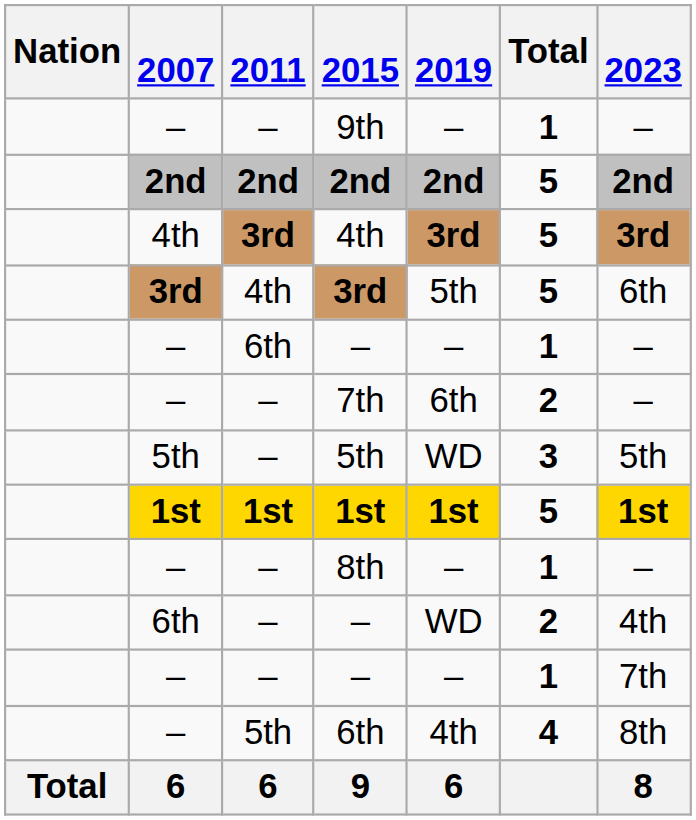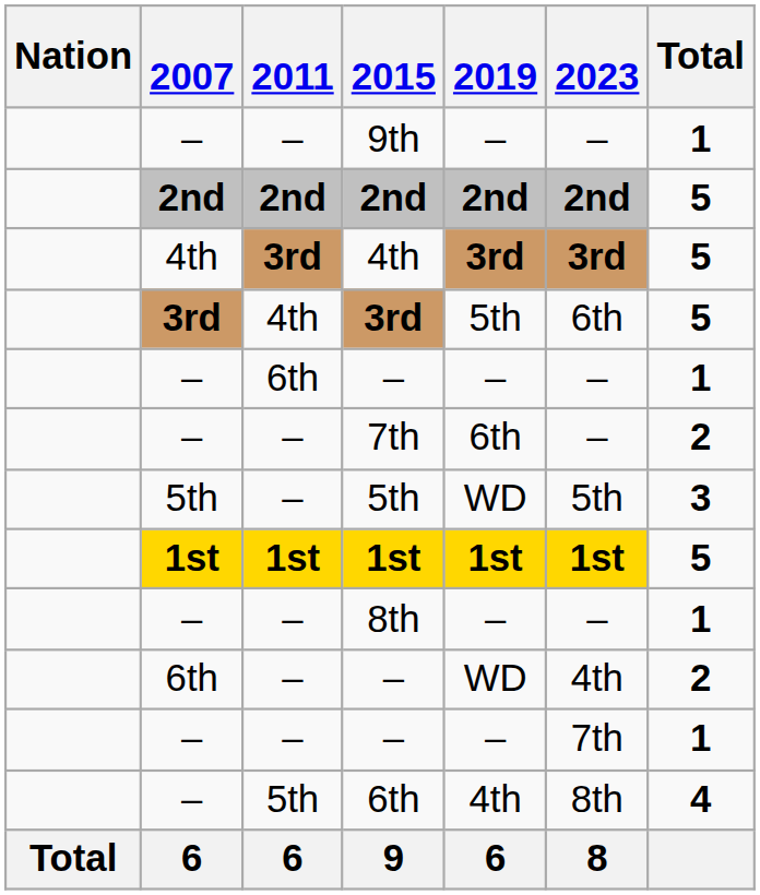 <table class="wikitable" style="text-align:center">
 <tr>
 <th>Nation</th>
 <th><br><a href='#'>2007</a></th>
 <th><br><a href='#'>2011</a></th>
 <th><br><a href='#'>2015</a></th>
 <th><br><a href='#'>2019</a></th>
+<th><br><a href='#'>2023</a></th>
 <th>Total</th>
-<th><br><a href='#'>2023</a></th>
 </tr>
 <tr>
 <td align=left></td>
 <td>–</td>
 <td>–</td>
 <td>9th</td>
 <td>–</td>
+<td>–</td>
 <td><strong>1</strong></td>
-<td>–</td>
 </tr>
 <tr>
 <td align=left></td>
 <td bgcolor=silver><strong>2nd</strong></td>
 <td bgcolor=silver><strong>2nd</strong></td>
 <td bgcolor=silver><strong>2nd</strong></td>
 <td bgcolor=silver><strong>2nd</strong></td>
+<td bgcolor=silver><strong>2nd</strong></td>
 <td><strong>5</strong></td>
-<td bgcolor=silver><strong>2nd</strong></td>
 </tr>
 <tr>
 <td align=left></td>
 <td>4th</td>
 <td bgcolor=cc9966><strong>3rd</strong></td>
 <td>4th</td>
 <td bgcolor=cc9966><strong>3rd</strong></td>
+<td bgcolor=cc9966><strong>3rd</strong></td>
 <td><strong>5</strong></td>
-<td bgcolor=cc9966><strong>3rd</strong></td>
 </tr>
 <tr>
 <td align=left></td>
 <td bgcolor=cc9966><strong>3rd</strong></td>
 <td>4th</td>
 <td bgcolor=cc9966><strong>3rd</strong></td>
 <td>5th</td>
+<td>6th</td>
 <td><strong>5</strong></td>
-<td>6th</td>
 </tr>
 <tr>
 <td align=left></td>
 <td>–</td>
 <td>6th</td>
 <td>–</td>
 <td>–</td>
+<td>–</td>
 <td><strong>1</strong></td>
-<td>–</td>
 </tr>
 <tr>
 <td align=left></td>
 <td>–</td>
 <td>–</td>
 <td>7th</td>
 <td>6th</td>
+<td>–</td>
 <td><strong>2</strong></td>
-<td>–</td>
 </tr>
 <tr>
 <td align=left></td>
 <td>5th</td>
 <td>–</td>
 <td>5th</td>
 <td>WD</td>
+<td>5th</td>
 <td><strong>3</strong></td>
-<td>5th</td>
 </tr>
 <tr>
 <td align=left></td>
 <td bgcolor=gold><strong>1st</strong></td>
 <td bgcolor=gold><strong>1st</strong></td>
 <td bgcolor=gold><strong>1st</strong></td>
 <td bgcolor=gold><strong>1st</strong></td>
+<td bgcolor=gold><strong>1st</strong></td>
 <td><strong>5</strong></td>
-<td bgcolor=gold><strong>1st</strong></td>
 </tr>
 <tr>
 <td align=left></td>
 <td>–</td>
 <td>–</td>
 <td>8th</td>
 <td>–</td>
+<td>–</td>
 <td><strong>1</strong></td>
-<td>–</td>
 </tr>
 <tr>
 <td align=left></td>
 <td>6th</td>
 <td>–</td>
 <td>–</td>
 <td>WD</td>
+<td>4th</td>
 <td><strong>2</strong></td>
-<td>4th</td>
 </tr>
 <tr>
 <td align=left></td>
 <td>–</td>
 <td>–</td>
 <td>–</td>
 <td>–</td>
+<td>7th</td>
 <td><strong>1</strong></td>
-<td>7th</td>
 </tr>
 <tr>
 <td align=left></td>
 <td>–</td>
 <td>5th</td>
 <td>6th</td>
 <td>4th</td>
+<td>8th</td>
 <td><strong>4</strong></td>
-<td>8th</td>
 </tr>
 <tr>
 <th>Total</th>
 <th>6</th>
 <th>6</th>
 <th>9</th>
 <th>6</th>
+<th>8</th>
 <th></th>
-<th>8</th>
 </tr>
 </table>
